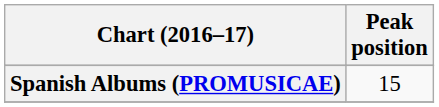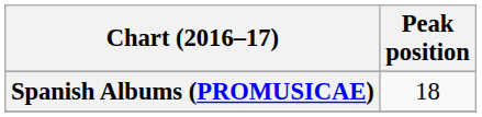 <table class="wikitable sortable plainrowheaders" style="text-align:center">
 <tr>
 <th>Chart (2016–17)</th>
 <th>Peak<br>position</th>
 </tr>
 <tr>
 </tr>
 <tr>
 </tr>
 <tr>
 </tr>
 <tr>
 </tr>
 <tr>
 </tr>
 <tr>
 </tr>
 <tr>
 </tr>
 <tr>
 </tr>
 <tr>
 </tr>
 <tr>
 </tr>
 <tr>
 </tr>
 <tr>
 </tr>
 <tr>
 </tr>
 <tr>
 </tr>
 <tr>
 </tr>
 <tr>
 </tr>
 <tr>
 </tr>
 <tr>
 </tr>
 <tr>
 <th scope="row">Spanish Albums (<a href='#'>PROMUSICAE</a>)</th>
-<td>15</td>
+<td>18</td>
 </tr>
 <tr>
 </tr>
 <tr>
 </tr>
 <tr>
 </tr>
 <tr>
 </tr>
 <tr>
 </tr>
 </table>
